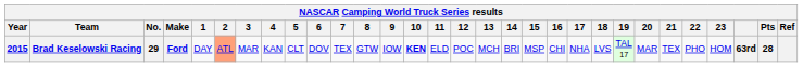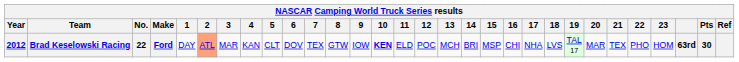 <table class="wikitable" style="text-align:center; font-size:75%">
 <tr>
 <th colspan=45><a href='#'>NASCAR</a> <a href='#'>Camping World Truck Series</a> results</th>
 </tr>
 <tr>
 <th>Year</th>
 <th>Team</th>
 <th>No.</th>
 <th>Make</th>
 <th>1</th>
 <th>2</th>
 <th>3</th>
 <th>4</th>
 <th>5</th>
 <th>6</th>
 <th>7</th>
 <th>8</th>
 <th>9</th>
 <th>10</th>
 <th>11</th>
 <th>12</th>
 <th>13</th>
 <th>14</th>
 <th>15</th>
 <th>16</th>
 <th>17</th>
 <th>18</th>
 <th>19</th>
 <th>20</th>
 <th>21</th>
 <th>22</th>
 <th>23</th>
 <th></th>
 <th>Pts</th>
 <th>Ref</th>
 </tr>
 <tr>
-<th><a href='#'>2015</a></th>
+<th><a href='#'>2012</a></th>
 <th><a href='#'>Brad Keselowski Racing</a></th>
-<th>29</th>
+<th>22</th>
 <th><a href='#'>Ford</a></th>
 <td><a href='#'>DAY</a></td>
 <td style="background: lightsalmon;"><a href='#'>ATL</a></td>
 <td><a href='#'>MAR</a></td>
 <td><a href='#'>KAN</a></td>
 <td><a href='#'>CLT</a></td>
 <td><a href='#'>DOV</a></td>
 <td><a href='#'>TEX</a></td>
 <td><a href='#'>GTW</a></td>
 <td><a href='#'>IOW</a></td>
 <td><strong><a href='#'>KEN</a></strong></td>
 <td><a href='#'>ELD</a></td>
 <td><a href='#'>POC</a></td>
 <td><a href='#'>MCH</a></td>
 <td><a href='#'>BRI</a></td>
 <td><a href='#'>MSP</a></td>
 <td><a href='#'>CHI</a></td>
 <td><a href='#'>NHA</a></td>
 <td><a href='#'>LVS</a></td>
 <td style="background:#DFFFDF;"><a href='#'>TAL</a><br><small>17</small></td>
 <td><a href='#'>MAR</a></td>
 <td><a href='#'>TEX</a></td>
 <td><a href='#'>PHO</a></td>
 <td><a href='#'>HOM</a></td>
 <th>63rd</th>
-<th>28</th>
+<th>30</th>
 <th></th>
 </tr>
 </table>
